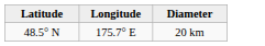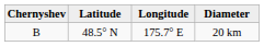 <table class="wikitable">
 <tr>
+<th width="25%" style="background:#eeeeee;">Chernyshev</th>
 <th width="25%" style="background:#eeeeee;">Latitude</th>
 <th width="25%" style="background:#eeeeee;">Longitude</th>
 <th width="25%" style="background:#eeeeee;">Diameter</th>
 </tr>
 <tr>
+<td align="center">B</td>
 <td align="center">48.5° N</td>
 <td align="center">175.7° E</td>
 <td align="center">20 km</td>
 </tr>
 </table>
